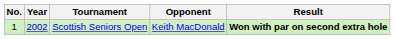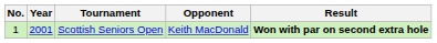 <table class="wikitable" style="font-size:95%;">
 <tr>
 <th>No.</th>
 <th>Year</th>
 <th>Tournament</th>
 <th>Opponent</th>
 <th>Result</th>
 </tr>
 <tr style="background:#D0F0C0;">
 <td align=center>1</td>
-<td><a href='#'>2002</a></td>
+<td><a href='#'>2001</a></td>
 <td><a href='#'>Scottish Seniors Open</a></td>
 <td> <a href='#'>Keith MacDonald</a></td>
 <td><strong>Won with par on second extra hole</strong></td>
 </tr>
 </table>
